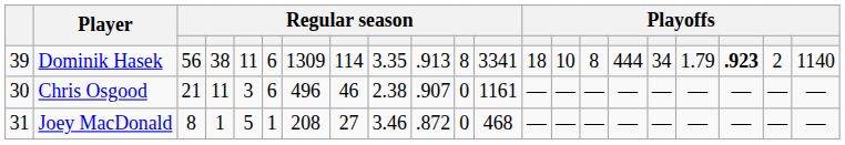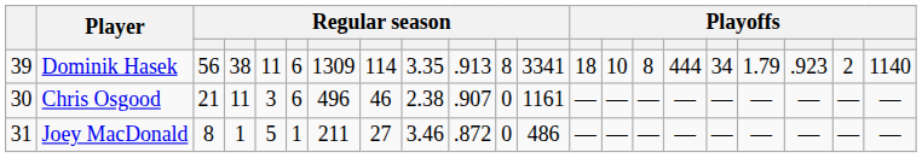 <table class="wikitable plainrowheaders" style="text-align:center;">
 <tr>
 <th scope="col" rowspan="2"></th>
 <th scope="col" rowspan="2">Player</th>
 <th scope=colgroup colspan=10>Regular season</th>
 <th scope=colgroup colspan=9>Playoffs</th>
 </tr>
 <tr>
 <th scope="col"></th>
 <th scope="col"></th>
 <th scope="col"></th>
 <th scope="col"></th>
 <th scope="col"></th>
 <th scope="col"></th>
 <th scope="col"></th>
 <th scope="col"></th>
 <th scope="col"></th>
 <th scope="col"></th>
 <th scope="col"></th>
 <th scope="col"></th>
 <th scope="col"></th>
 <th scope="col"></th>
 <th scope="col"></th>
 <th scope="col"></th>
 <th scope="col"></th>
 <th scope="col"></th>
 <th scope="col"></th>
 </tr>
 <tr>
 <td scope="row">39</td>
 <td align="left"><a href='#'>Dominik Hasek</a></td>
 <td>56</td>
 <td>38</td>
 <td>11</td>
 <td>6</td>
 <td>1309</td>
 <td>114</td>
 <td>3.35</td>
 <td>.913</td>
 <td>8</td>
 <td>3341</td>
 <td>18</td>
 <td>10</td>
 <td>8</td>
 <td>444</td>
 <td>34</td>
 <td>1.79</td>
-<td><strong>.923</strong></td>
+<td>.923</td>
 <td>2</td>
 <td>1140</td>
 </tr>
 <tr>
 <td scope="row">30</td>
 <td align="left"><a href='#'>Chris Osgood</a></td>
 <td>21</td>
 <td>11</td>
 <td>3</td>
 <td>6</td>
 <td>496</td>
 <td>46</td>
 <td>2.38</td>
 <td>.907</td>
 <td>0</td>
 <td>1161</td>
 <td>—</td>
 <td>—</td>
 <td>—</td>
 <td>—</td>
 <td>—</td>
 <td>—</td>
 <td>—</td>
 <td>—</td>
 <td>—</td>
 </tr>
 <tr>
 <td scope="row">31</td>
 <td align="left"><a href='#'>Joey MacDonald</a></td>
 <td>8</td>
 <td>1</td>
 <td>5</td>
 <td>1</td>
-<td>208</td>
+<td>211</td>
 <td>27</td>
 <td>3.46</td>
 <td>.872</td>
 <td>0</td>
-<td>468</td>
+<td>486</td>
 <td>—</td>
 <td>—</td>
 <td>—</td>
 <td>—</td>
 <td>—</td>
 <td>—</td>
 <td>—</td>
 <td>—</td>
 <td>—</td>
 </tr>
 </table>
